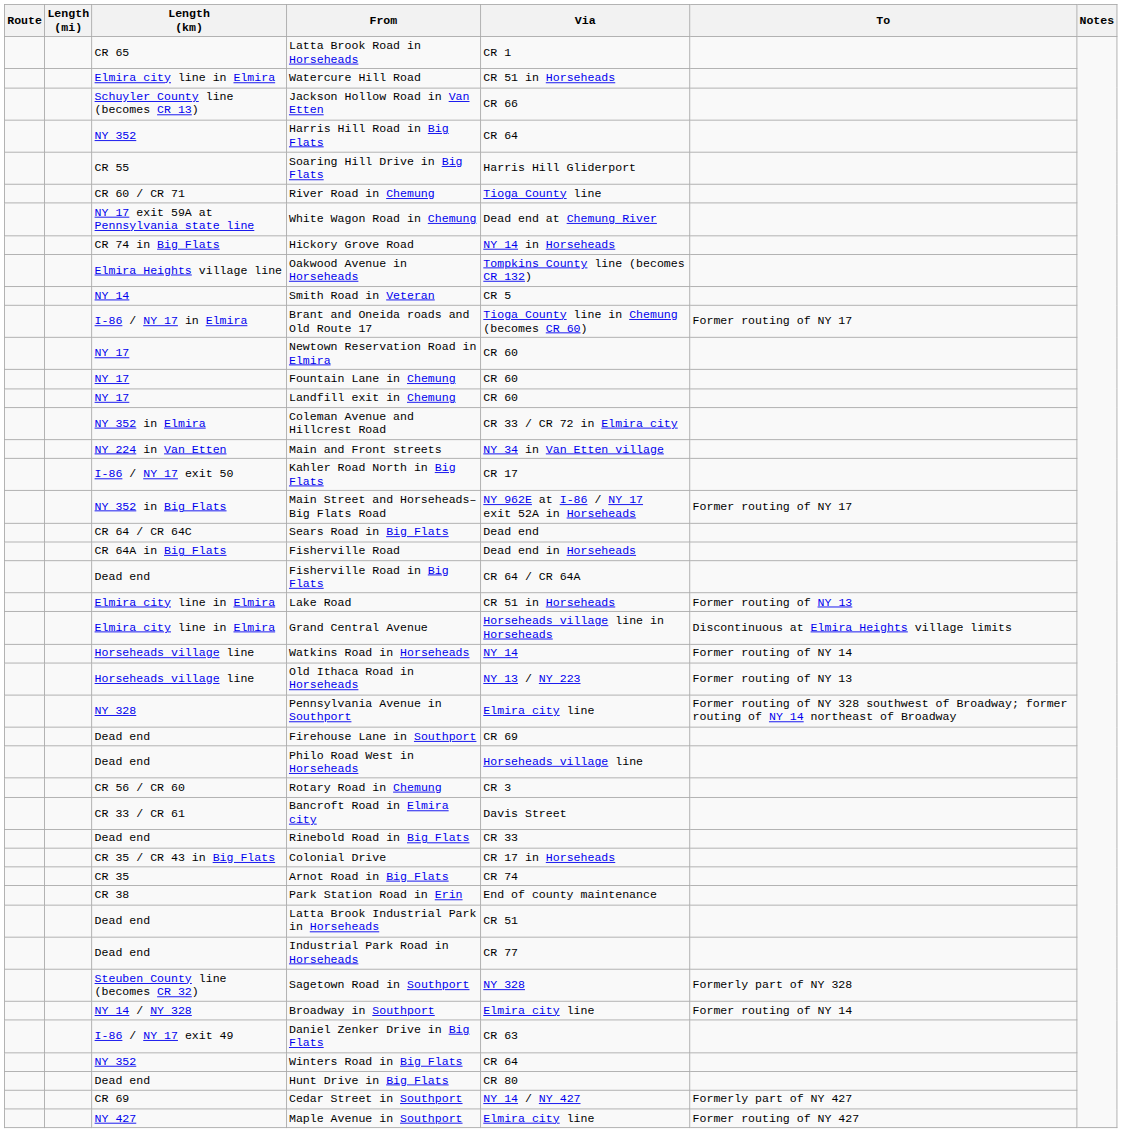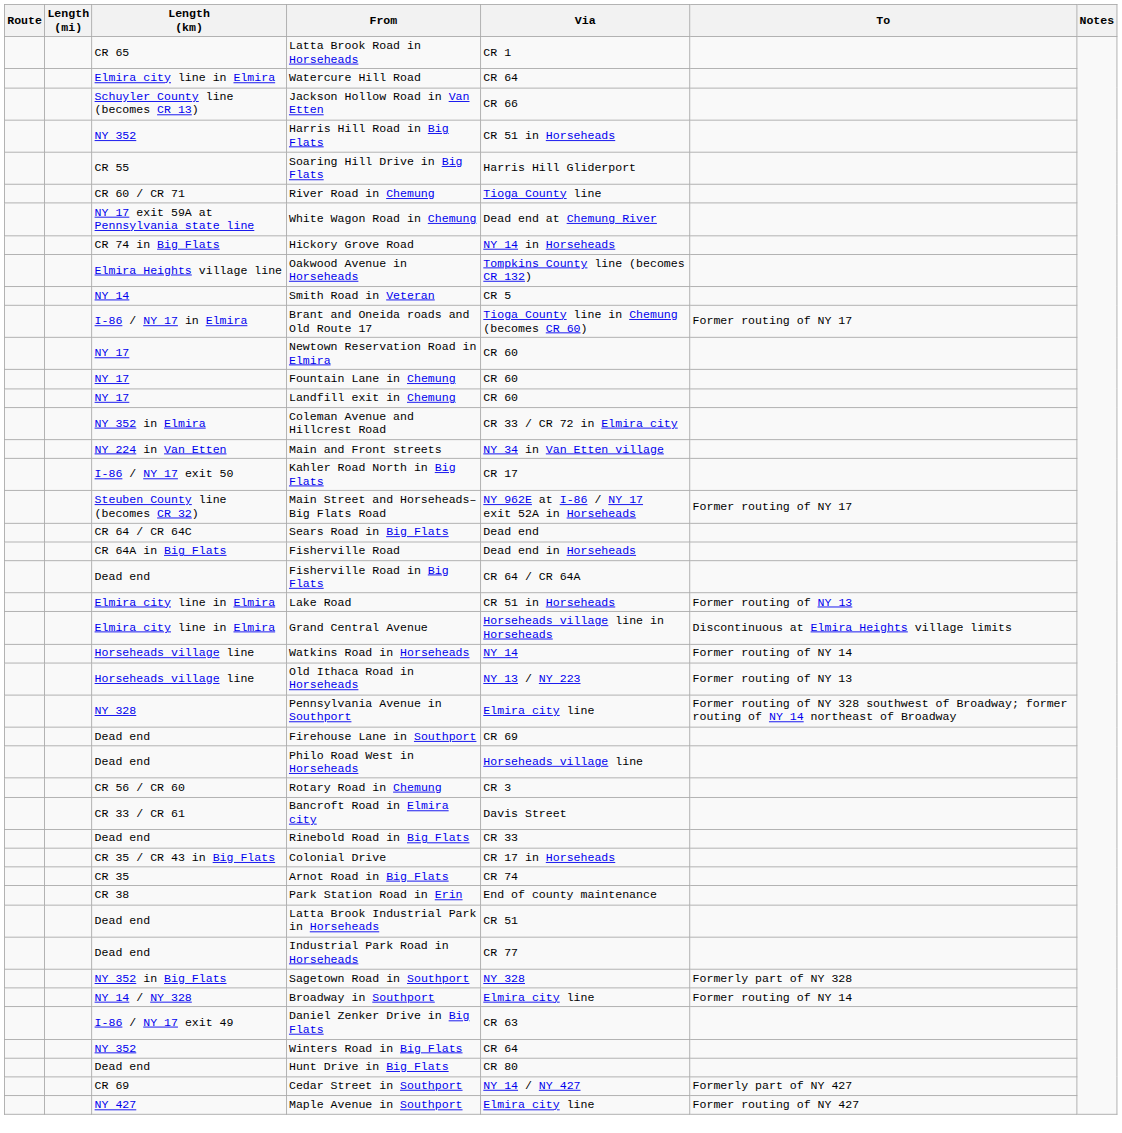 <table class="wikitable sortable">
 <tr>
 <th>Route</th>
 <th>Length<br>(mi)</th>
 <th>Length<br>(km)</th>
 <th class="unsortable">From</th>
 <th class="unsortable">Via</th>
 <th class="unsortable">To</th>
 <th class="unsortable">Notes</th>
 </tr>
 <tr>
 <td id="51"></td>
 <td></td>
 <td>CR 65</td>
 <td>Latta Brook Road in <a href='#'>Horseheads</a></td>
 <td>CR 1</td>
 <td></td>
 </tr>
 <tr>
 <td id="52"></td>
 <td></td>
 <td><a href='#'>Elmira city</a> line in <a href='#'>Elmira</a></td>
 <td>Watercure Hill Road</td>
-<td>CR 51 in <a href='#'>Horseheads</a></td>
+<td>CR 64</td>
 <td></td>
 </tr>
 <tr>
 <td id="54"></td>
 <td></td>
 <td><a href='#'>Schuyler County</a> line (becomes <a href='#'>CR 13</a>)</td>
 <td>Jackson Hollow Road in <a href='#'>Van Etten</a></td>
 <td>CR 66</td>
 <td></td>
 </tr>
 <tr>
 <td id="55"></td>
 <td></td>
 <td><a href='#'>NY&nbsp;352</a></td>
 <td>Harris Hill Road in <a href='#'>Big Flats</a></td>
-<td>CR 64</td>
+<td>CR 51 in <a href='#'>Horseheads</a></td>
 <td></td>
 </tr>
 <tr>
 <td id="55A"></td>
 <td></td>
 <td>CR 55</td>
 <td>Soaring Hill Drive in <a href='#'>Big Flats</a></td>
 <td>Harris Hill Gliderport</td>
 <td></td>
 </tr>
 <tr>
 <td id="56-1"></td>
 <td></td>
 <td>CR 60 / CR 71</td>
 <td>River Road in <a href='#'>Chemung</a></td>
 <td><a href='#'>Tioga County</a> line</td>
 <td></td>
 </tr>
 <tr>
 <td id="56-2"></td>
 <td></td>
 <td><a href='#'>NY&nbsp;17</a> exit 59A at <a href='#'>Pennsylvania state line</a></td>
 <td>White Wagon Road in <a href='#'>Chemung</a></td>
 <td>Dead end at <a href='#'>Chemung River</a></td>
 <td></td>
 </tr>
 <tr>
 <td id="57"></td>
 <td></td>
 <td>CR 74 in <a href='#'>Big Flats</a></td>
 <td>Hickory Grove Road</td>
 <td><a href='#'>NY&nbsp;14</a> in <a href='#'>Horseheads</a></td>
 <td></td>
 </tr>
 <tr>
 <td id="58"></td>
 <td></td>
 <td><a href='#'>Elmira Heights</a> village line</td>
 <td>Oakwood Avenue in <a href='#'>Horseheads</a></td>
 <td><a href='#'>Tompkins County</a> line (becomes <a href='#'>CR 132</a>)</td>
 <td></td>
 </tr>
 <tr>
 <td id="59"></td>
 <td></td>
 <td><a href='#'>NY&nbsp;14</a></td>
 <td>Smith Road in <a href='#'>Veteran</a></td>
 <td>CR 5</td>
 <td></td>
 </tr>
 <tr>
 <td id="60"></td>
 <td></td>
 <td><a href='#'>I-86</a> / <a href='#'>NY&nbsp;17</a> in <a href='#'>Elmira</a></td>
 <td>Brant and Oneida roads and Old Route 17</td>
 <td><a href='#'>Tioga County</a> line in <a href='#'>Chemung</a> (becomes <a href='#'>CR 60</a>)</td>
 <td>Former routing of NY 17</td>
 </tr>
 <tr>
 <td id="60A"></td>
 <td></td>
 <td><a href='#'>NY&nbsp;17</a></td>
 <td>Newtown Reservation Road in <a href='#'>Elmira</a></td>
 <td>CR 60</td>
 <td></td>
 </tr>
 <tr>
 <td id="60B"></td>
 <td></td>
 <td><a href='#'>NY&nbsp;17</a></td>
 <td>Fountain Lane in <a href='#'>Chemung</a></td>
 <td>CR 60</td>
 <td></td>
 </tr>
 <tr>
 <td id="60C"></td>
 <td></td>
 <td><a href='#'>NY&nbsp;17</a></td>
 <td>Landfill exit in <a href='#'>Chemung</a></td>
 <td>CR 60</td>
 <td></td>
 </tr>
 <tr>
 <td id="61"></td>
 <td></td>
 <td><a href='#'>NY&nbsp;352</a> in <a href='#'>Elmira</a></td>
 <td>Coleman Avenue and Hillcrest Road</td>
 <td>CR 33 / CR 72 in <a href='#'>Elmira city</a></td>
 <td></td>
 </tr>
 <tr>
 <td id="62"></td>
 <td></td>
 <td><a href='#'>NY&nbsp;224</a> in <a href='#'>Van Etten</a></td>
 <td>Main and Front streets</td>
 <td><a href='#'>NY&nbsp;34</a> in <a href='#'>Van Etten village</a></td>
 <td></td>
 </tr>
 <tr>
 <td id="63"></td>
 <td></td>
 <td><a href='#'>I-86</a> / <a href='#'>NY&nbsp;17</a> exit 50</td>
 <td>Kahler Road North in <a href='#'>Big Flats</a></td>
 <td>CR 17</td>
 <td></td>
 </tr>
 <tr>
 <td id="64"></td>
 <td></td>
-<td><a href='#'>NY&nbsp;352</a> in <a href='#'>Big Flats</a></td>
+<td><a href='#'>Steuben County</a> line (becomes <a href='#'>CR 32</a>)</td>
 <td>Main Street and Horseheads–Big Flats Road</td>
 <td><a href='#'>NY&nbsp;962E</a> at <a href='#'>I-86</a> / <a href='#'>NY&nbsp;17</a> exit 52A in <a href='#'>Horseheads</a></td>
 <td>Former routing of NY 17</td>
 </tr>
 <tr>
 <td id="64A"></td>
 <td></td>
 <td>CR 64 / CR 64C</td>
 <td>Sears Road in <a href='#'>Big Flats</a></td>
 <td>Dead end</td>
 <td></td>
 </tr>
 <tr>
 <td id="64B"></td>
 <td></td>
 <td>CR 64A in <a href='#'>Big Flats</a></td>
 <td>Fisherville Road</td>
 <td>Dead end in <a href='#'>Horseheads</a></td>
 <td></td>
 </tr>
 <tr>
 <td id="64C"></td>
 <td></td>
 <td>Dead end</td>
 <td>Fisherville Road in <a href='#'>Big Flats</a></td>
 <td>CR 64 / CR 64A</td>
 <td></td>
 </tr>
 <tr>
 <td id="65"></td>
 <td></td>
 <td><a href='#'>Elmira city</a> line in <a href='#'>Elmira</a></td>
 <td>Lake Road</td>
 <td>CR 51 in <a href='#'>Horseheads</a></td>
 <td>Former routing of <a href='#'>NY&nbsp;13</a></td>
 </tr>
 <tr>
 <td id="66"></td>
 <td></td>
 <td><a href='#'>Elmira city</a> line in <a href='#'>Elmira</a></td>
 <td>Grand Central Avenue</td>
 <td><a href='#'>Horseheads village</a> line in <a href='#'>Horseheads</a></td>
 <td>Discontinuous at <a href='#'>Elmira Heights</a> village limits</td>
 </tr>
 <tr>
 <td id="67"></td>
 <td></td>
 <td><a href='#'>Horseheads village</a> line</td>
 <td>Watkins Road in <a href='#'>Horseheads</a></td>
 <td><a href='#'>NY&nbsp;14</a></td>
 <td>Former routing of NY 14</td>
 </tr>
 <tr>
 <td id="68"></td>
 <td></td>
 <td><a href='#'>Horseheads village</a> line</td>
 <td>Old Ithaca Road in <a href='#'>Horseheads</a></td>
 <td><a href='#'>NY&nbsp;13</a> / <a href='#'>NY&nbsp;223</a></td>
 <td>Former routing of NY 13</td>
 </tr>
 <tr>
 <td id="69"></td>
 <td></td>
 <td><a href='#'>NY&nbsp;328</a></td>
 <td>Pennsylvania Avenue in <a href='#'>Southport</a></td>
 <td><a href='#'>Elmira city</a> line</td>
 <td>Former routing of NY 328 southwest of Broadway; former routing of <a href='#'>NY&nbsp;14</a> northeast of Broadway</td>
 </tr>
 <tr>
 <td id="69A"></td>
 <td></td>
 <td>Dead end</td>
 <td>Firehouse Lane in <a href='#'>Southport</a></td>
 <td>CR 69</td>
 <td></td>
 </tr>
 <tr>
 <td id="70"></td>
 <td></td>
 <td>Dead end</td>
 <td>Philo Road West in <a href='#'>Horseheads</a></td>
 <td><a href='#'>Horseheads village</a> line</td>
 <td></td>
 </tr>
 <tr>
 <td id="71"></td>
 <td></td>
 <td>CR 56 / CR 60</td>
 <td>Rotary Road in <a href='#'>Chemung</a></td>
 <td>CR 3</td>
 <td></td>
 </tr>
 <tr>
 <td id="72"></td>
 <td></td>
 <td>CR 33 / CR 61</td>
 <td>Bancroft Road in <a href='#'>Elmira city</a></td>
 <td>Davis Street</td>
 <td></td>
 </tr>
 <tr>
 <td id="73"></td>
 <td></td>
 <td>Dead end</td>
 <td>Rinebold Road in <a href='#'>Big Flats</a></td>
 <td>CR 33</td>
 <td></td>
 </tr>
 <tr>
 <td id="74"></td>
 <td></td>
 <td>CR 35 / CR 43 in <a href='#'>Big Flats</a></td>
 <td>Colonial Drive</td>
 <td>CR 17 in <a href='#'>Horseheads</a></td>
 <td></td>
 </tr>
 <tr>
 <td id="75"></td>
 <td></td>
 <td>CR 35</td>
 <td>Arnot Road in <a href='#'>Big Flats</a></td>
 <td>CR 74</td>
 <td></td>
 </tr>
 <tr>
 <td id="76"></td>
 <td></td>
 <td>CR 38</td>
 <td>Park Station Road in <a href='#'>Erin</a></td>
 <td>End of county maintenance</td>
 <td></td>
 </tr>
 <tr>
 <td id="77"></td>
 <td></td>
 <td>Dead end</td>
 <td>Latta Brook Industrial Park in <a href='#'>Horseheads</a></td>
 <td>CR 51</td>
 <td></td>
 </tr>
 <tr>
 <td id="77A"></td>
 <td></td>
 <td>Dead end</td>
 <td>Industrial Park Road in <a href='#'>Horseheads</a></td>
 <td>CR 77</td>
 <td></td>
 </tr>
 <tr>
 <td id="78"></td>
 <td></td>
-<td><a href='#'>Steuben County</a> line (becomes <a href='#'>CR 32</a>)</td>
+<td><a href='#'>NY&nbsp;352</a> in <a href='#'>Big Flats</a></td>
 <td>Sagetown Road in <a href='#'>Southport</a></td>
 <td><a href='#'>NY&nbsp;328</a></td>
 <td>Formerly part of NY 328</td>
 </tr>
 <tr>
 <td id="79"></td>
 <td></td>
 <td><a href='#'>NY&nbsp;14</a> / <a href='#'>NY&nbsp;328</a></td>
 <td>Broadway in <a href='#'>Southport</a></td>
 <td><a href='#'>Elmira city</a> line</td>
 <td>Former routing of NY 14</td>
 </tr>
 <tr>
 <td id="80"></td>
 <td></td>
 <td><a href='#'>I-86</a> / <a href='#'>NY&nbsp;17</a> exit 49</td>
 <td>Daniel Zenker Drive in <a href='#'>Big Flats</a></td>
 <td>CR 63</td>
 <td></td>
 </tr>
 <tr>
 <td id="82"></td>
 <td></td>
 <td><a href='#'>NY&nbsp;352</a></td>
 <td>Winters Road in <a href='#'>Big Flats</a></td>
 <td>CR 64</td>
 <td></td>
 </tr>
 <tr>
 <td id="83"></td>
 <td></td>
 <td>Dead end</td>
 <td>Hunt Drive in <a href='#'>Big Flats</a></td>
 <td>CR 80</td>
 <td></td>
 </tr>
 <tr>
 <td id="84"></td>
 <td></td>
 <td>CR 69</td>
 <td>Cedar Street in <a href='#'>Southport</a></td>
 <td><a href='#'>NY&nbsp;14</a> / <a href='#'>NY&nbsp;427</a></td>
 <td>Formerly part of NY 427</td>
 </tr>
 <tr>
 <td id="85"></td>
 <td></td>
 <td><a href='#'>NY&nbsp;427</a></td>
 <td>Maple Avenue in <a href='#'>Southport</a></td>
 <td><a href='#'>Elmira city</a> line</td>
 <td>Former routing of NY 427</td>
 </tr>
 </table>
